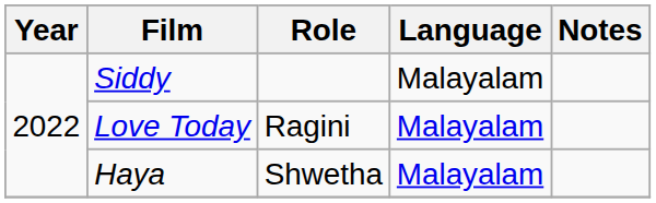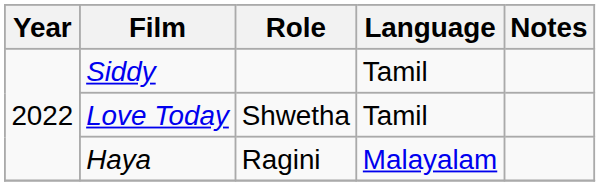 <table class="wikitable" style="font-size: 95%;">
 <tr>
 <th>Year</th>
 <th>Film</th>
 <th>Role</th>
 <th>Language</th>
 <th>Notes</th>
 </tr>
 <tr>
 <td rowspan="3">2022</td>
 <td><em><a href='#'>Siddy</a></em></td>
 <td></td>
-<td>Malayalam</td>
+<td>Tamil</td>
 <td></td>
 </tr>
 <tr>
 <td><em><a href='#'>Love Today</a></em></td>
-<td>Ragini</td>
-<td><a href='#'>Malayalam</a></td>
+<td>Shwetha</td>
+<td>Tamil</td>
 <td></td>
 </tr>
 <tr>
 <td><em>Haya</em></td>
-<td>Shwetha</td>
+<td>Ragini</td>
 <td><a href='#'>Malayalam</a></td>
 <td></td>
 </tr>
 <tr>
 </tr>
 </table>
